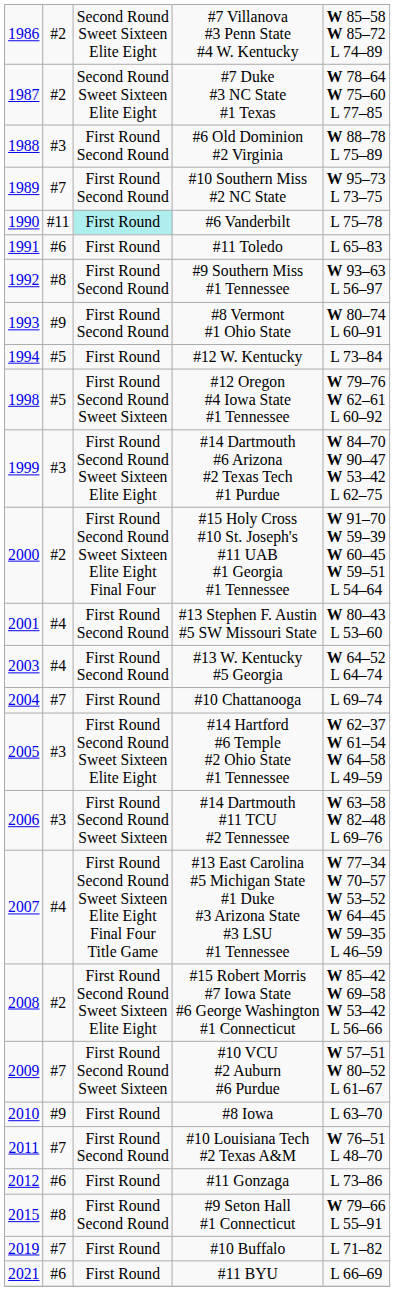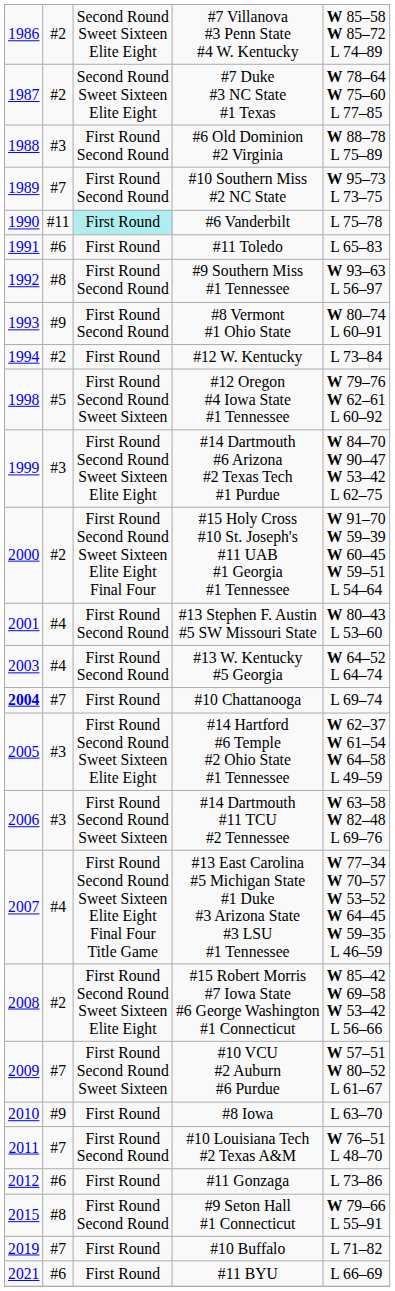 <table class="wikitable" style="text-align:center">
 <tr>
 </tr>
 <tr>
 <td rowspan=1><a href='#'>1986</a></td>
 <td>#2</td>
 <td>Second Round<br>Sweet Sixteen<br>Elite Eight</td>
 <td>#7 Villanova<br>#3 Penn State<br>#4 W. Kentucky</td>
 <td><strong>W</strong> 85–58<br><strong>W</strong> 85–72<br>L 74–89</td>
 </tr>
 <tr style="text-align:center;">
 <td rowspan=1><a href='#'>1987</a></td>
 <td>#2</td>
 <td>Second Round<br>Sweet Sixteen<br>Elite Eight</td>
 <td>#7 Duke<br>#3 NC State<br>#1 Texas</td>
 <td><strong>W</strong> 78–64<br><strong>W</strong> 75–60<br>L 77–85</td>
 </tr>
 <tr style="text-align:center;">
 <td rowspan=1><a href='#'>1988</a></td>
 <td>#3</td>
 <td>First Round<br>Second Round</td>
 <td>#6 Old Dominion<br>#2 Virginia</td>
 <td><strong>W</strong> 88–78<br>L 75–89</td>
 </tr>
 <tr style="text-align:center;">
 <td rowspan=1><a href='#'>1989</a></td>
 <td>#7</td>
 <td>First Round<br>Second Round</td>
 <td>#10 Southern Miss<br>#2 NC State</td>
 <td><strong>W</strong> 95–73<br>L 73–75</td>
 </tr>
 <tr style="text-align:center;">
 <td rowspan=1><a href='#'>1990</a></td>
 <td>#11</td>
 <td style="background: paleturquoise;">First Round</td>
 <td>#6 Vanderbilt</td>
 <td>L 75–78</td>
 </tr>
 <tr style="text-align:center;">
 <td rowspan=1><a href='#'>1991</a></td>
 <td>#6</td>
 <td>First Round</td>
 <td>#11 Toledo</td>
 <td>L 65–83</td>
 </tr>
 <tr style="text-align:center;">
 <td rowspan=1><a href='#'>1992</a></td>
 <td>#8</td>
 <td>First Round<br>Second Round</td>
 <td>#9 Southern Miss<br>#1 Tennessee</td>
 <td><strong>W</strong> 93–63<br>L 56–97</td>
 </tr>
 <tr style="text-align:center;">
 <td rowspan=1><a href='#'>1993</a></td>
 <td>#9</td>
 <td>First Round<br>Second Round</td>
 <td>#8 Vermont<br>#1 Ohio State</td>
 <td><strong>W</strong> 80–74<br>L 60–91</td>
 </tr>
 <tr style="text-align:center;">
 <td rowspan=1><a href='#'>1994</a></td>
-<td>#5</td>
+<td>#2</td>
 <td>First Round</td>
 <td>#12 W. Kentucky</td>
 <td>L 73–84</td>
 </tr>
 <tr style="text-align:center;">
 <td rowspan=1><a href='#'>1998</a></td>
 <td>#5</td>
 <td>First Round<br>Second Round<br>Sweet Sixteen</td>
 <td>#12 Oregon<br>#4 Iowa State<br>#1 Tennessee</td>
 <td><strong>W</strong> 79–76<br><strong>W</strong> 62–61<br>L 60–92</td>
 </tr>
 <tr style="text-align:center;">
 <td rowspan=1><a href='#'>1999</a></td>
 <td>#3</td>
 <td>First Round<br>Second Round<br>Sweet Sixteen<br>Elite Eight</td>
 <td>#14 Dartmouth<br>#6 Arizona<br>#2 Texas Tech<br>#1 Purdue</td>
 <td><strong>W</strong> 84–70<br><strong>W</strong> 90–47<br><strong>W</strong> 53–42<br>L 62–75</td>
 </tr>
 <tr style="text-align:center;">
 <td rowspan=1><a href='#'>2000</a></td>
 <td>#2</td>
 <td>First Round<br>Second Round<br>Sweet Sixteen<br>Elite Eight<br>Final Four</td>
 <td>#15 Holy Cross<br>#10 St. Joseph's<br>#11 UAB<br>#1 Georgia<br>#1 Tennessee</td>
 <td><strong>W</strong> 91–70<br><strong>W</strong> 59–39<br><strong>W</strong> 60–45<br><strong>W</strong> 59–51<br>L 54–64</td>
 </tr>
 <tr style="text-align:center;">
 <td rowspan=1><a href='#'>2001</a></td>
 <td>#4</td>
 <td>First Round<br>Second Round</td>
 <td>#13 Stephen F. Austin<br>#5 SW Missouri State</td>
 <td><strong>W</strong> 80–43<br>L 53–60</td>
 </tr>
 <tr style="text-align:center;">
 <td rowspan=1><a href='#'>2003</a></td>
 <td>#4</td>
 <td>First Round<br>Second Round</td>
 <td>#13 W. Kentucky<br>#5 Georgia</td>
 <td><strong>W</strong> 64–52<br>L 64–74</td>
 </tr>
 <tr style="text-align:center;">
-<td rowspan=1><a href='#'>2004</a></td>
+<td rowspan=1><strong><a href='#'>2004</a></strong></td>
 <td>#7</td>
 <td>First Round</td>
 <td>#10 Chattanooga</td>
 <td>L 69–74</td>
 </tr>
 <tr style="text-align:center;">
 <td rowspan=1><a href='#'>2005</a></td>
 <td>#3</td>
 <td>First Round<br>Second Round<br>Sweet Sixteen<br>Elite Eight</td>
 <td>#14 Hartford<br>#6 Temple<br>#2 Ohio State<br>#1 Tennessee</td>
 <td><strong>W</strong> 62–37<br><strong>W</strong> 61–54<br><strong>W</strong> 64–58<br>L 49–59</td>
 </tr>
 <tr style="text-align:center;">
 <td rowspan=1><a href='#'>2006</a></td>
 <td>#3</td>
 <td>First Round<br>Second Round<br>Sweet Sixteen</td>
 <td>#14 Dartmouth<br>#11 TCU<br>#2 Tennessee</td>
 <td><strong>W</strong> 63–58<br><strong>W</strong> 82–48<br>L 69–76</td>
 </tr>
 <tr style="text-align:center;">
 <td rowspan=1><a href='#'>2007</a></td>
 <td>#4</td>
 <td>First Round<br>Second Round<br>Sweet Sixteen<br>Elite Eight<br>Final Four<br>Title Game</td>
 <td>#13 East Carolina<br>#5 Michigan State<br>#1 Duke<br>#3 Arizona State<br>#3 LSU<br>#1 Tennessee</td>
 <td><strong>W</strong> 77–34<br><strong>W</strong> 70–57<br><strong>W</strong> 53–52<br><strong>W</strong> 64–45<br><strong>W</strong> 59–35<br>L 46–59</td>
 </tr>
 <tr style="text-align:center;">
 <td rowspan=1><a href='#'>2008</a></td>
 <td>#2</td>
 <td>First Round<br>Second Round<br>Sweet Sixteen<br>Elite Eight</td>
 <td>#15 Robert Morris<br>#7 Iowa State<br>#6 George Washington<br>#1 Connecticut</td>
 <td><strong>W</strong> 85–42<br><strong>W</strong> 69–58<br><strong>W</strong> 53–42<br>L 56–66</td>
 </tr>
 <tr style="text-align:center;">
 <td rowspan=1><a href='#'>2009</a></td>
 <td>#7</td>
 <td>First Round<br>Second Round<br>Sweet Sixteen</td>
 <td>#10 VCU<br>#2 Auburn<br>#6 Purdue</td>
 <td><strong>W</strong> 57–51<br><strong>W</strong> 80–52<br>L 61–67</td>
 </tr>
 <tr style="text-align:center;">
 <td rowspan=1><a href='#'>2010</a></td>
 <td>#9</td>
 <td>First Round</td>
 <td>#8 Iowa</td>
 <td>L 63–70</td>
 </tr>
 <tr style="text-align:center;">
 <td rowspan=1><a href='#'>2011</a></td>
 <td>#7</td>
 <td>First Round<br>Second Round</td>
 <td>#10 Louisiana Tech<br>#2 Texas A&M</td>
 <td><strong>W</strong> 76–51<br>L 48–70</td>
 </tr>
 <tr style="text-align:center;">
 <td rowspan=1><a href='#'>2012</a></td>
 <td>#6</td>
 <td>First Round</td>
 <td>#11 Gonzaga</td>
 <td>L 73–86</td>
 </tr>
 <tr style="text-align:center;">
 <td rowspan=1><a href='#'>2015</a></td>
 <td>#8</td>
 <td>First Round<br>Second Round</td>
 <td>#9 Seton Hall<br>#1 Connecticut</td>
 <td><strong>W</strong> 79–66<br>L 55–91</td>
 </tr>
 <tr style="text-align:center;">
 <td rowspan=1><a href='#'>2019</a></td>
 <td>#7</td>
 <td>First Round</td>
 <td>#10 Buffalo</td>
 <td>L 71–82</td>
 </tr>
 <tr style="text-align:center;">
 <td rowspan=1><a href='#'>2021</a></td>
 <td>#6</td>
 <td>First Round</td>
 <td>#11 BYU</td>
 <td>L 66–69</td>
 </tr>
 <tr style="text-align:center;">
 </tr>
 </table>
